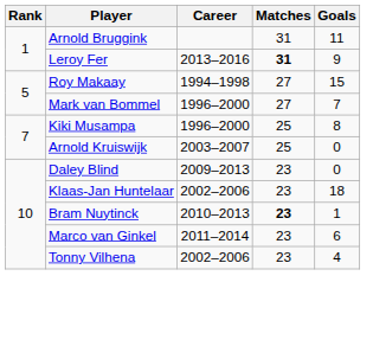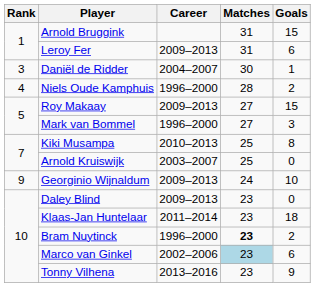 <table class="wikitable sortable" style="text-align:center;">
 <tr>
 <th>Rank</th>
 <th>Player</th>
 <th>Career</th>
 <th>Matches</th>
 <th>Goals</th>
 </tr>
 <tr>
 <td valign=center rowspan=2>1</td>
 <td align=left><a href='#'>Arnold Bruggink</a></td>
 <td></td>
 <td>31</td>
-<td>11</td>
+<td>15</td>
 </tr>
 <tr>
 <td align=left><a href='#'>Leroy Fer</a></td>
-<td>2013–2016</td>
-<td><strong>31</strong></td>
-<td>9</td>
+<td>2009–2013</td>
+<td>31</td>
+<td>6</td>
+</tr>
+<tr>
+<td>3</td>
+<td align=left><a href='#'>Daniël de Ridder</a></td>
+<td>2004–2007</td>
+<td>30</td>
+<td>1</td>
+</tr>
+<tr>
+<td>4</td>
+<td align=left><a href='#'>Niels Oude Kamphuis</a></td>
+<td>1996–2000</td>
+<td>28</td>
+<td>2</td>
 </tr>
 <tr>
 <td valign=center rowspan=2>5</td>
 <td align=left><a href='#'>Roy Makaay</a></td>
-<td>1994–1998</td>
+<td>2009–2013</td>
 <td>27</td>
 <td>15</td>
 </tr>
 <tr>
 <td align=left><a href='#'>Mark van Bommel</a></td>
 <td>1996–2000</td>
 <td>27</td>
-<td>7</td>
+<td>3</td>
 </tr>
 <tr>
 <td valign=center rowspan=2>7</td>
 <td align=left><a href='#'>Kiki Musampa</a></td>
-<td>1996–2000</td>
+<td>2010–2013</td>
 <td>25</td>
 <td>8</td>
 </tr>
 <tr>
 <td align=left><a href='#'>Arnold Kruiswijk</a></td>
 <td>2003–2007</td>
 <td>25</td>
 <td>0</td>
 </tr>
 <tr>
+<td>9</td>
+<td align=left><a href='#'>Georginio Wijnaldum</a></td>
+<td>2009–2013</td>
+<td>24</td>
+<td>10</td>
+</tr>
+<tr>
 <td valign=center rowspan=5>10</td>
 <td align=left><a href='#'>Daley Blind</a></td>
 <td>2009–2013</td>
 <td>23</td>
 <td>0</td>
 </tr>
 <tr>
 <td align=left><a href='#'>Klaas-Jan Huntelaar</a></td>
-<td>2002–2006</td>
+<td>2011–2014</td>
 <td>23</td>
 <td>18</td>
 </tr>
 <tr>
 <td align=left><a href='#'>Bram Nuytinck</a></td>
-<td>2010–2013</td>
+<td>1996–2000</td>
 <td><strong>23</strong></td>
-<td>1</td>
+<td>2</td>
 </tr>
 <tr>
 <td align=left><a href='#'>Marco van Ginkel</a></td>
-<td>2011–2014</td>
-<td>23</td>
+<td>2002–2006</td>
+<td style="background: lightblue;">23</td>
 <td>6</td>
 </tr>
 <tr>
 <td align=left><a href='#'>Tonny Vilhena</a></td>
-<td>2002–2006</td>
+<td>2013–2016</td>
 <td>23</td>
-<td>4</td>
+<td>9</td>
 </tr>
 </table>
